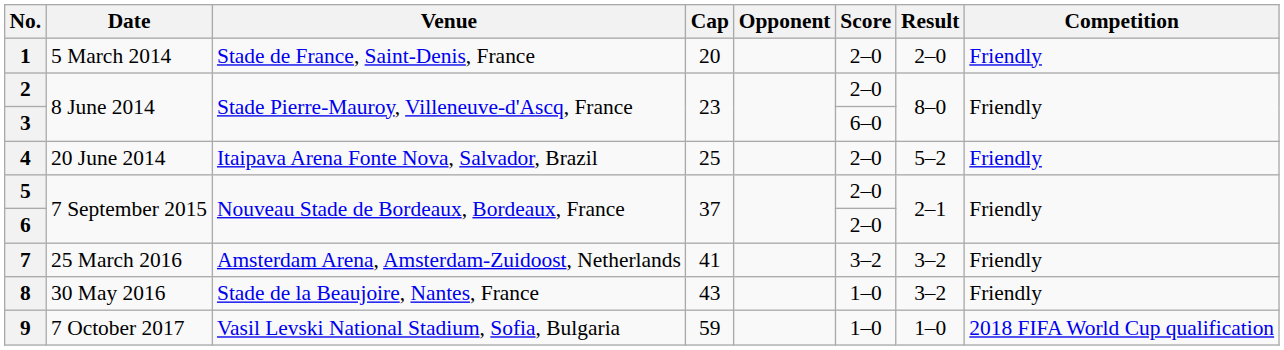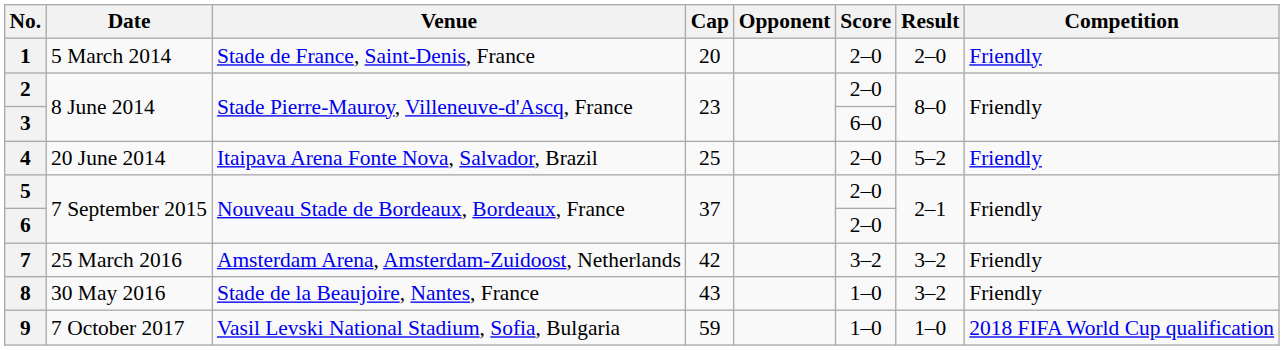 <table class="wikitable sortable plainrowheaders">
 <tr>
 <th scope=col>No.</th>
 <th scope=col>Date</th>
 <th scope=col>Venue</th>
 <th scope=col>Cap</th>
 <th scope=col>Opponent</th>
 <th scope=col>Score</th>
 <th scope=col>Result</th>
 <th scope=col>Competition</th>
 </tr>
 <tr>
 <th scope=row>1</th>
 <td>5 March 2014</td>
 <td><a href='#'>Stade de France</a>, <a href='#'>Saint-Denis</a>, France</td>
 <td align=center>20</td>
 <td></td>
 <td align=center>2–0</td>
 <td align=center>2–0</td>
 <td><a href='#'>Friendly</a></td>
 </tr>
 <tr>
 <th scope=row>2</th>
 <td rowspan=2>8 June 2014</td>
 <td rowspan=2><a href='#'>Stade Pierre-Mauroy</a>, <a href='#'>Villeneuve-d'Ascq</a>, France</td>
 <td rowspan=2 align=center>23</td>
 <td rowspan=2></td>
 <td align=center>2–0</td>
 <td rowspan=2 align=center>8–0</td>
 <td rowspan=2>Friendly</td>
 </tr>
 <tr>
 <th scope=row>3</th>
 <td align=center>6–0</td>
 </tr>
 <tr>
 <th scope=row>4</th>
 <td>20 June 2014</td>
 <td><a href='#'>Itaipava Arena Fonte Nova</a>, <a href='#'>Salvador</a>, Brazil</td>
 <td align=center>25</td>
 <td></td>
 <td align=center>2–0</td>
 <td align=center>5–2</td>
 <td><a href='#'>Friendly</a></td>
 </tr>
 <tr>
 <th scope=row>5</th>
 <td rowspan=2>7 September 2015</td>
 <td rowspan=2><a href='#'>Nouveau Stade de Bordeaux</a>, <a href='#'>Bordeaux</a>, France</td>
 <td rowspan=2 align=center>37</td>
 <td rowspan=2></td>
 <td align=center>2–0</td>
 <td rowspan=2 align=center>2–1</td>
 <td rowspan=2>Friendly</td>
 </tr>
 <tr>
 <th scope=row>6</th>
 <td align=center>2–0</td>
 </tr>
 <tr>
 <th scope=row>7</th>
 <td>25 March 2016</td>
 <td><a href='#'>Amsterdam Arena</a>, <a href='#'>Amsterdam-Zuidoost</a>, Netherlands</td>
-<td align=center>41</td>
+<td align=center>42</td>
 <td></td>
 <td align=center>3–2</td>
 <td align=center>3–2</td>
 <td>Friendly</td>
 </tr>
 <tr>
 <th scope=row>8</th>
 <td>30 May 2016</td>
 <td><a href='#'>Stade de la Beaujoire</a>, <a href='#'>Nantes</a>, France</td>
 <td align=center>43</td>
 <td></td>
 <td align=center>1–0</td>
 <td align=center>3–2</td>
 <td>Friendly</td>
 </tr>
 <tr>
 <th scope=row>9</th>
 <td>7 October 2017</td>
 <td><a href='#'>Vasil Levski National Stadium</a>, <a href='#'>Sofia</a>, Bulgaria</td>
 <td align=center>59</td>
 <td></td>
 <td align=center>1–0</td>
 <td align=center>1–0</td>
 <td><a href='#'>2018 FIFA World Cup qualification</a></td>
 </tr>
 </table>
